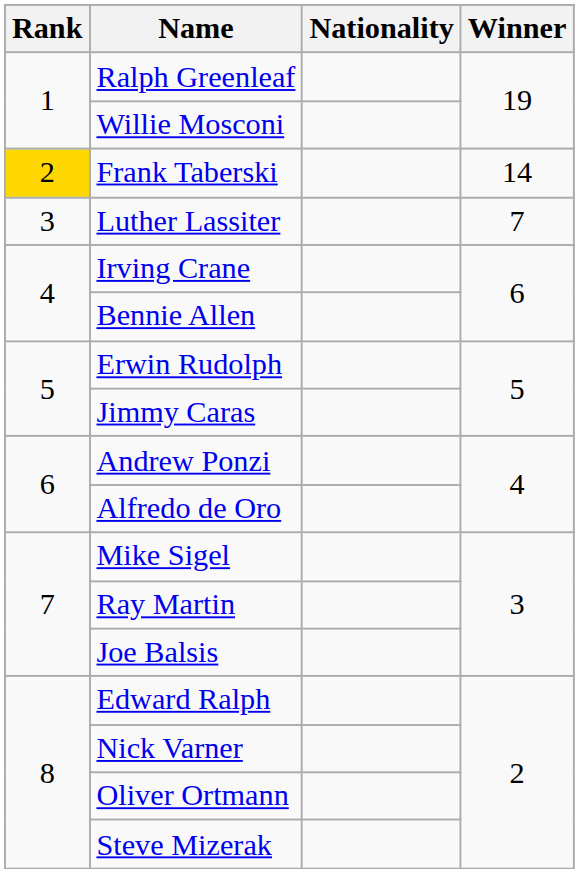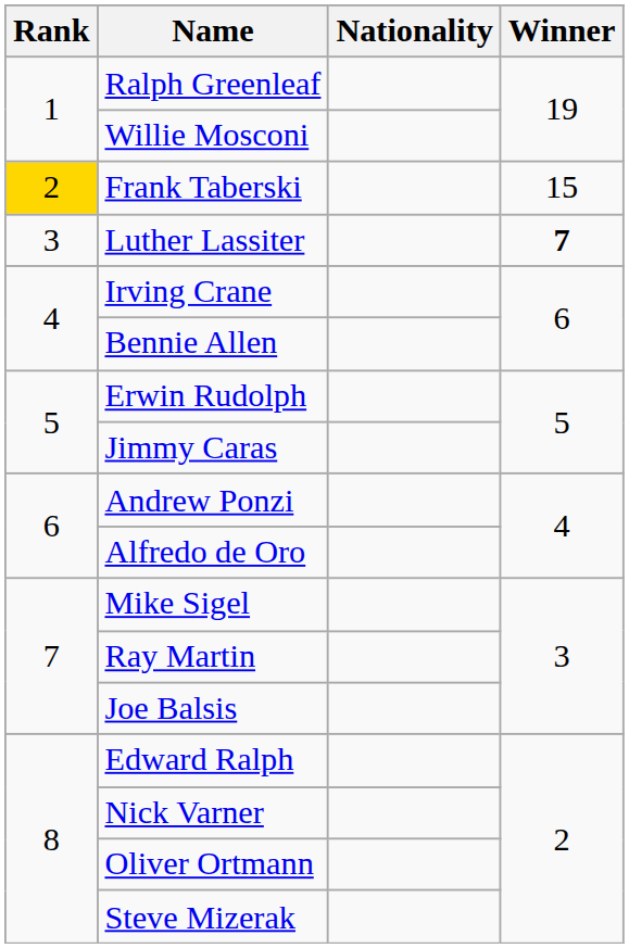 <table class="wikitable sortable" style="font-size:100%; text-align: center;">
 <tr>
 <th>Rank</th>
 <th>Name</th>
 <th>Nationality</th>
 <th>Winner</th>
 </tr>
 <tr>
 <td rowspan="2">1</td>
 <td align="left"><a href='#'>Ralph Greenleaf</a></td>
 <td align="left"></td>
 <td rowspan="2">19</td>
 </tr>
 <tr>
 <td align="left"><a href='#'>Willie Mosconi</a></td>
 <td align="left"></td>
 </tr>
 <tr>
 <td style="background: gold;">2</td>
 <td align="left"><a href='#'>Frank Taberski</a></td>
 <td align="left"></td>
-<td>14</td>
+<td>15</td>
 </tr>
 <tr>
 <td>3</td>
 <td align="left"><a href='#'>Luther Lassiter</a></td>
 <td align="left"></td>
-<td>7</td>
+<td><strong>7</strong></td>
 </tr>
 <tr>
 <td rowspan="2">4</td>
 <td align="left"><a href='#'>Irving Crane</a></td>
 <td align="left"></td>
 <td rowspan="2">6</td>
 </tr>
 <tr>
 <td align="left"><a href='#'>Bennie Allen</a></td>
 <td align="left"></td>
 </tr>
 <tr>
 <td rowspan="2">5</td>
 <td align="left"><a href='#'>Erwin Rudolph</a></td>
 <td align="left"></td>
 <td rowspan="2">5</td>
 </tr>
 <tr>
 <td align="left"><a href='#'>Jimmy Caras</a></td>
 <td align="left"></td>
 </tr>
 <tr>
 <td rowspan="2">6</td>
 <td align="left"><a href='#'>Andrew Ponzi</a></td>
 <td align="left"></td>
 <td rowspan="2">4</td>
 </tr>
 <tr>
 <td align="left"><a href='#'>Alfredo de Oro</a></td>
 <td align="left"></td>
 </tr>
 <tr>
 <td rowspan="3">7</td>
 <td align="left"><a href='#'>Mike Sigel</a></td>
 <td align="left"></td>
 <td rowspan="3">3</td>
 </tr>
 <tr>
 <td align="left"><a href='#'>Ray Martin</a></td>
 <td align="left"></td>
 </tr>
 <tr>
 <td align="left"><a href='#'>Joe Balsis</a></td>
 <td align="left"></td>
 </tr>
 <tr>
 <td rowspan="5">8</td>
 <td align="left"><a href='#'>Edward Ralph</a></td>
 <td align="left"></td>
 <td rowspan="5">2</td>
 </tr>
 <tr>
 <td align="left"><a href='#'>Nick Varner</a></td>
 <td align="left"></td>
 </tr>
 <tr>
 <td align="left"><a href='#'>Oliver Ortmann</a></td>
 <td align="left"></td>
 </tr>
 <tr>
 <td align="left"><a href='#'>Steve Mizerak</a></td>
 <td align="left"></td>
 </tr>
 </table>
